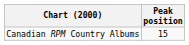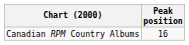 <table class="wikitable">
 <tr>
 <th>Chart (2000)</th>
 <th>Peak<br>position</th>
 </tr>
 <tr>
 <td>Canadian <em>RPM</em> Country Albums</td>
-<td align="center">15</td>
+<td align="center">16</td>
 </tr>
 </table>
